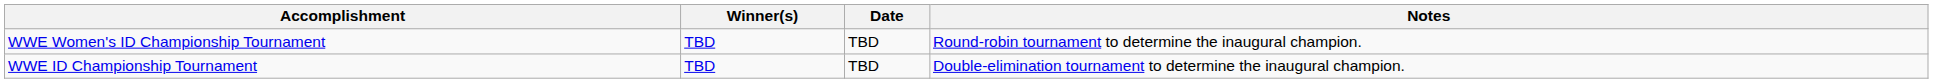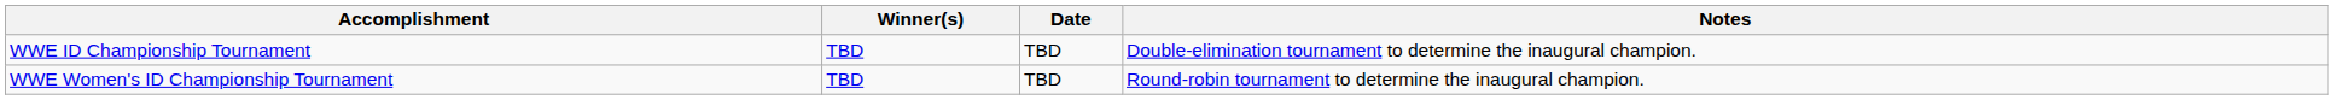 <table class="wikitable" style="width:100%;">
 <tr>
 <th>Accomplishment</th>
 <th>Winner(s)</th>
 <th>Date</th>
 <th>Notes</th>
 </tr>
 <tr>
+<td><a href='#'>WWE ID Championship Tournament</a></td>
+<td><a href='#'>TBD</a></td>
+<td>TBD</td>
+<td><a href='#'>Double-elimination tournament</a> to determine the inaugural champion.</td>
+</tr>
+<tr>
 <td><a href='#'>WWE Women's ID Championship Tournament</a></td>
 <td><a href='#'>TBD</a></td>
 <td>TBD</td>
 <td><a href='#'>Round-robin tournament</a> to determine the inaugural champion.</td>
 </tr>
-<tr>
-<td><a href='#'>WWE ID Championship Tournament</a></td>
-<td><a href='#'>TBD</a></td>
-<td>TBD</td>
-<td><a href='#'>Double-elimination tournament</a> to determine the inaugural champion.</td>
-</tr>
 </table>
